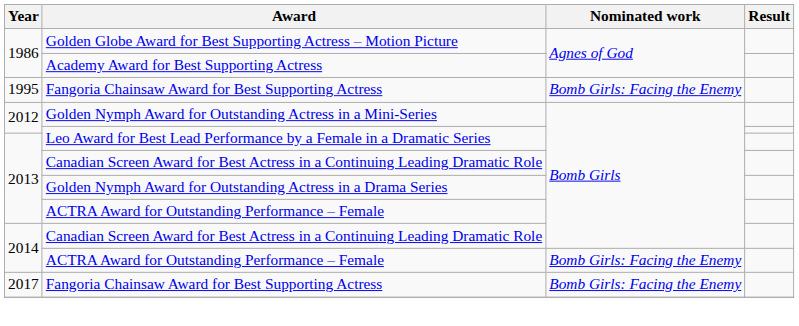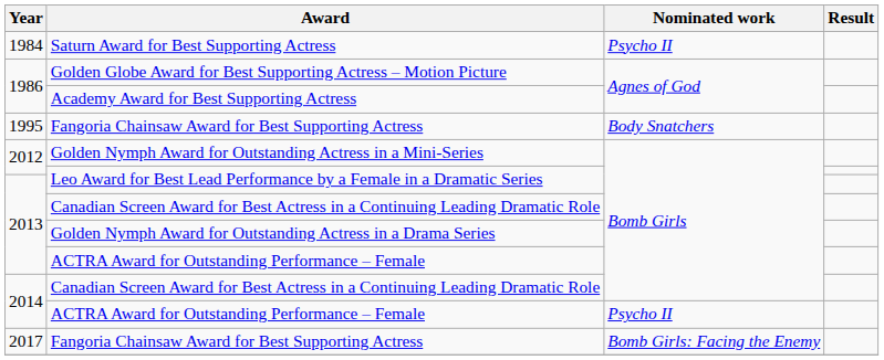 <table class="wikitable sortable">
 <tr>
 <th>Year</th>
 <th>Award</th>
 <th>Nominated work</th>
 <th>Result</th>
+</tr>
+<tr>
+<td>1984</td>
+<td><a href='#'>Saturn Award for Best Supporting Actress</a></td>
+<td><em><a href='#'>Psycho II</a></em></td>
+<td></td>
 </tr>
 <tr>
 <td rowspan="2">1986</td>
 <td><a href='#'>Golden Globe Award for Best Supporting Actress – Motion Picture</a></td>
 <td rowspan="2"><em><a href='#'>Agnes of God</a></em></td>
 <td></td>
 </tr>
 <tr>
 <td><a href='#'>Academy Award for Best Supporting Actress</a></td>
 <td></td>
 </tr>
 <tr>
 <td>1995</td>
 <td><a href='#'>Fangoria Chainsaw Award for Best Supporting Actress</a></td>
-<td><em><a href='#'>Bomb Girls: Facing the Enemy</a></em></td>
+<td><em><a href='#'>Body Snatchers</a></em></td>
 <td></td>
 </tr>
 <tr>
 <td rowspan="2">2012</td>
 <td><a href='#'>Golden Nymph Award for Outstanding Actress in a Mini-Series</a></td>
 <td rowspan="7"><em><a href='#'>Bomb Girls</a></em></td>
 <td></td>
 </tr>
 <tr>
 <td rowspan="2"><a href='#'>Leo Award for Best Lead Performance by a Female in a Dramatic Series</a></td>
 <td></td>
 </tr>
 <tr>
 <td rowspan="4">2013</td>
 <td></td>
 </tr>
 <tr>
 <td><a href='#'>Canadian Screen Award for Best Actress in a Continuing Leading Dramatic Role</a></td>
 <td></td>
 </tr>
 <tr>
 <td><a href='#'>Golden Nymph Award for Outstanding Actress in a Drama Series</a></td>
 <td></td>
 </tr>
 <tr>
 <td><a href='#'>ACTRA Award for Outstanding Performance – Female</a></td>
 <td></td>
 </tr>
 <tr>
 <td rowspan="2">2014</td>
 <td><a href='#'>Canadian Screen Award for Best Actress in a Continuing Leading Dramatic Role</a></td>
 <td></td>
 </tr>
 <tr>
 <td><a href='#'>ACTRA Award for Outstanding Performance – Female</a></td>
-<td><em><a href='#'>Bomb Girls: Facing the Enemy</a></em></td>
+<td><em><a href='#'>Psycho II</a></em></td>
 <td></td>
 </tr>
 <tr>
 <td>2017</td>
 <td><a href='#'>Fangoria Chainsaw Award for Best Supporting Actress</a></td>
 <td><em><a href='#'>Bomb Girls: Facing the Enemy</a></em></td>
 <td></td>
 </tr>
 <tr>
 </tr>
 </table>
